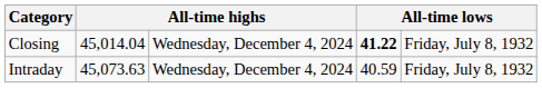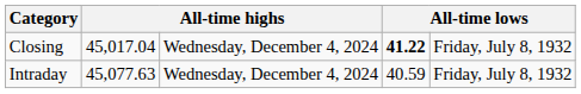 <table class="wikitable">
 <tr>
 <th>Category</th>
 <th colspan="2">All-time highs</th>
 <th colspan="2">All-time lows</th>
 </tr>
 <tr>
 <td>Closing</td>
-<td>45,014.04</td>
+<td>45,017.04</td>
 <td>Wednesday, December 4, 2024</td>
 <td><strong>41.22</strong></td>
 <td>Friday, July 8, 1932</td>
 </tr>
 <tr>
 <td>Intraday</td>
-<td>45,073.63</td>
+<td>45,077.63</td>
 <td>Wednesday, December 4, 2024</td>
 <td>40.59</td>
 <td>Friday, July 8, 1932</td>
 </tr>
 </table>
